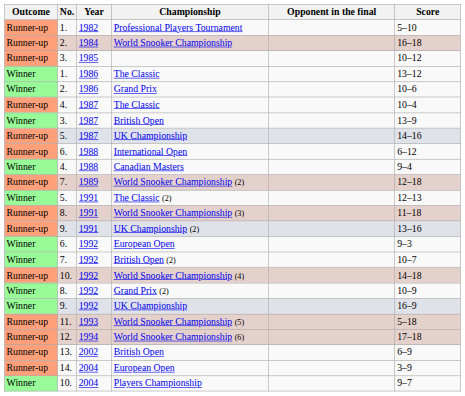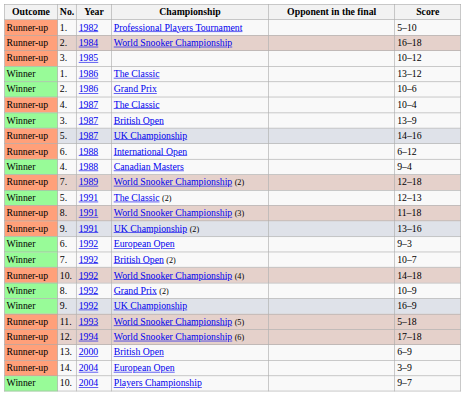 <table class="sortable wikitable">
 <tr>
 <th width="80">Outcome</th>
 <th width="20">No.</th>
 <th width="50">Year</th>
 <th width="250">Championship</th>
 <th width="200">Opponent in the final</th>
 <th width="100">Score</th>
 </tr>
 <tr>
 <td style="background:#ffa07a;">Runner-up</td>
 <td>1.</td>
 <td><a href='#'>1982</a></td>
 <td><a href='#'>Professional Players Tournament</a></td>
 <td data-sort-value="Reardon, Ray"></td>
 <td>5–10</td>
 </tr>
 <tr style="background:#e5d1cb;">
 <td style="background:#ffa07a;">Runner-up</td>
 <td>2.</td>
 <td><a href='#'>1984</a></td>
 <td><a href='#'>World Snooker Championship</a></td>
 <td data-sort-value="Davis, Steve"></td>
 <td>16–18</td>
 </tr>
 <tr>
 <td style="background:#ffa07a;">Runner-up</td>
 <td>3.</td>
 <td><a href='#'>1985</a></td>
 <td></td>
 <td data-sort-value="Thorburn, Cliff"></td>
 <td>10–12</td>
 </tr>
 <tr>
 <td style="background:#98FB98">Winner</td>
 <td>1.</td>
 <td><a href='#'>1986</a></td>
 <td><a href='#'>The Classic</a></td>
 <td data-sort-value="Thorburn, Cliff"></td>
 <td>13–12</td>
 </tr>
 <tr>
 <td style="background:#98FB98">Winner</td>
 <td>2.</td>
 <td><a href='#'>1986</a></td>
 <td><a href='#'>Grand Prix</a></td>
 <td data-sort-value="Williams, Rex"></td>
 <td>10–6</td>
 </tr>
 <tr>
 <td style="background:#ffa07a;">Runner-up</td>
 <td>4.</td>
 <td><a href='#'>1987</a></td>
 <td><a href='#'>The Classic</a></td>
 <td data-sort-value="Davis, Steve"></td>
 <td>10–4</td>
 </tr>
 <tr>
 <td style="background:#98FB98">Winner</td>
 <td>3.</td>
 <td><a href='#'>1987</a></td>
 <td><a href='#'>British Open</a></td>
 <td data-sort-value="Foulds, Neal"></td>
 <td>13–9</td>
 </tr>
 <tr style="background:#dfe2e9;">
 <td style="background:#ffa07a;">Runner-up</td>
 <td>5.</td>
 <td><a href='#'>1987</a></td>
 <td><a href='#'>UK Championship</a></td>
 <td data-sort-value="Davis, Steve"></td>
 <td>14–16</td>
 </tr>
 <tr>
 <td style="background:#ffa07a;">Runner-up</td>
 <td>6.</td>
 <td><a href='#'>1988</a></td>
 <td><a href='#'>International Open</a> <small></small></td>
 <td data-sort-value="Davis, Steve"></td>
 <td>6–12</td>
 </tr>
 <tr>
 <td style="background:#98FB98">Winner</td>
 <td>4.</td>
 <td><a href='#'>1988</a></td>
 <td><a href='#'>Canadian Masters</a></td>
 <td data-sort-value="Davis, Steve"></td>
 <td>9–4</td>
 </tr>
 <tr style="background:#e5d1cb;">
 <td style="background:#ffa07a;">Runner-up</td>
 <td>7.</td>
 <td><a href='#'>1989</a></td>
 <td><a href='#'>World Snooker Championship</a> <small>(2)</small></td>
 <td data-sort-value="Hendry, Stephen"></td>
 <td>12–18</td>
 </tr>
 <tr>
 <td style="background:#98FB98">Winner</td>
 <td>5.</td>
 <td><a href='#'>1991</a></td>
 <td><a href='#'>The Classic</a> <small>(2)</small></td>
 <td data-sort-value="Hendry, Stephen"></td>
 <td>12–13</td>
 </tr>
 <tr style="background:#e5d1cb;">
 <td style="background:#ffa07a;">Runner-up</td>
 <td>8.</td>
 <td><a href='#'>1991</a></td>
 <td><a href='#'>World Snooker Championship</a> <small>(3)</small></td>
 <td data-sort-value="Parrott, John"></td>
 <td>11–18</td>
 </tr>
 <tr style="background:#dfe2e9;">
 <td style="background:#ffa07a;">Runner-up</td>
 <td>9.</td>
 <td><a href='#'>1991</a></td>
 <td><a href='#'>UK Championship</a> <small>(2)</small></td>
 <td data-sort-value="Parrott, John"></td>
 <td>13–16</td>
 </tr>
 <tr>
 <td style="background:#98FB98">Winner</td>
 <td>6.</td>
 <td><a href='#'>1992</a></td>
 <td><a href='#'>European Open</a></td>
 <td data-sort-value="Johnston-Allen, Mark"></td>
 <td>9–3</td>
 </tr>
 <tr>
 <td style="background:#98FB98">Winner</td>
 <td>7.</td>
 <td><a href='#'>1992</a></td>
 <td><a href='#'>British Open</a> <small>(2)</small></td>
 <td data-sort-value="Wattana, James"></td>
 <td>10–7</td>
 </tr>
 <tr style="background:#e5d1cb;">
 <td style="background:#ffa07a;">Runner-up</td>
 <td>10.</td>
 <td><a href='#'>1992</a></td>
 <td><a href='#'>World Snooker Championship</a> <small>(4)</small></td>
 <td data-sort-value="Hendry, Stephen"></td>
 <td>14–18</td>
 </tr>
 <tr>
 <td style="background:#98FB98">Winner</td>
 <td>8.</td>
 <td><a href='#'>1992</a></td>
 <td><a href='#'>Grand Prix</a> <small>(2)</small></td>
 <td data-sort-value="Doherty, Ken"></td>
 <td>10–9</td>
 </tr>
 <tr style="background:#dfe2e9;">
 <td style="background:#98FB98">Winner</td>
 <td>9.</td>
 <td><a href='#'>1992</a></td>
 <td><a href='#'>UK Championship</a></td>
 <td data-sort-value="Parrott, John"></td>
 <td>16–9</td>
 </tr>
 <tr style="background:#e5d1cb;">
 <td style="background:#ffa07a;">Runner-up</td>
 <td>11.</td>
 <td><a href='#'>1993</a></td>
 <td><a href='#'>World Snooker Championship</a> <small>(5)</small></td>
 <td data-sort-value="Hendry, Stephen"></td>
 <td>5–18</td>
 </tr>
 <tr style="background:#e5d1cb;">
 <td style="background:#ffa07a;">Runner-up</td>
 <td>12.</td>
 <td><a href='#'>1994</a></td>
 <td><a href='#'>World Snooker Championship</a> <small>(6)</small></td>
 <td data-sort-value="Hendry, Stephen"></td>
 <td>17–18</td>
 </tr>
 <tr>
 <td style="background:#ffa07a;">Runner-up</td>
 <td>13.</td>
-<td><a href='#'>2002</a></td>
+<td><a href='#'>2000</a></td>
 <td><a href='#'>British Open</a></td>
 <td data-sort-value="Ebdon, Peter"></td>
 <td>6–9</td>
 </tr>
 <tr>
 <td style="background:#ffa07a;">Runner-up</td>
 <td>14.</td>
 <td><a href='#'>2004</a></td>
 <td><a href='#'>European Open</a></td>
 <td data-sort-value="Maguire, Stephen"></td>
 <td>3–9</td>
 </tr>
 <tr>
 <td style="background:#98FB98">Winner</td>
 <td>10.</td>
 <td><a href='#'>2004</a></td>
 <td><a href='#'>Players Championship</a></td>
 <td data-sort-value="Hunter, Paul"></td>
 <td>9–7</td>
 </tr>
 </table>
